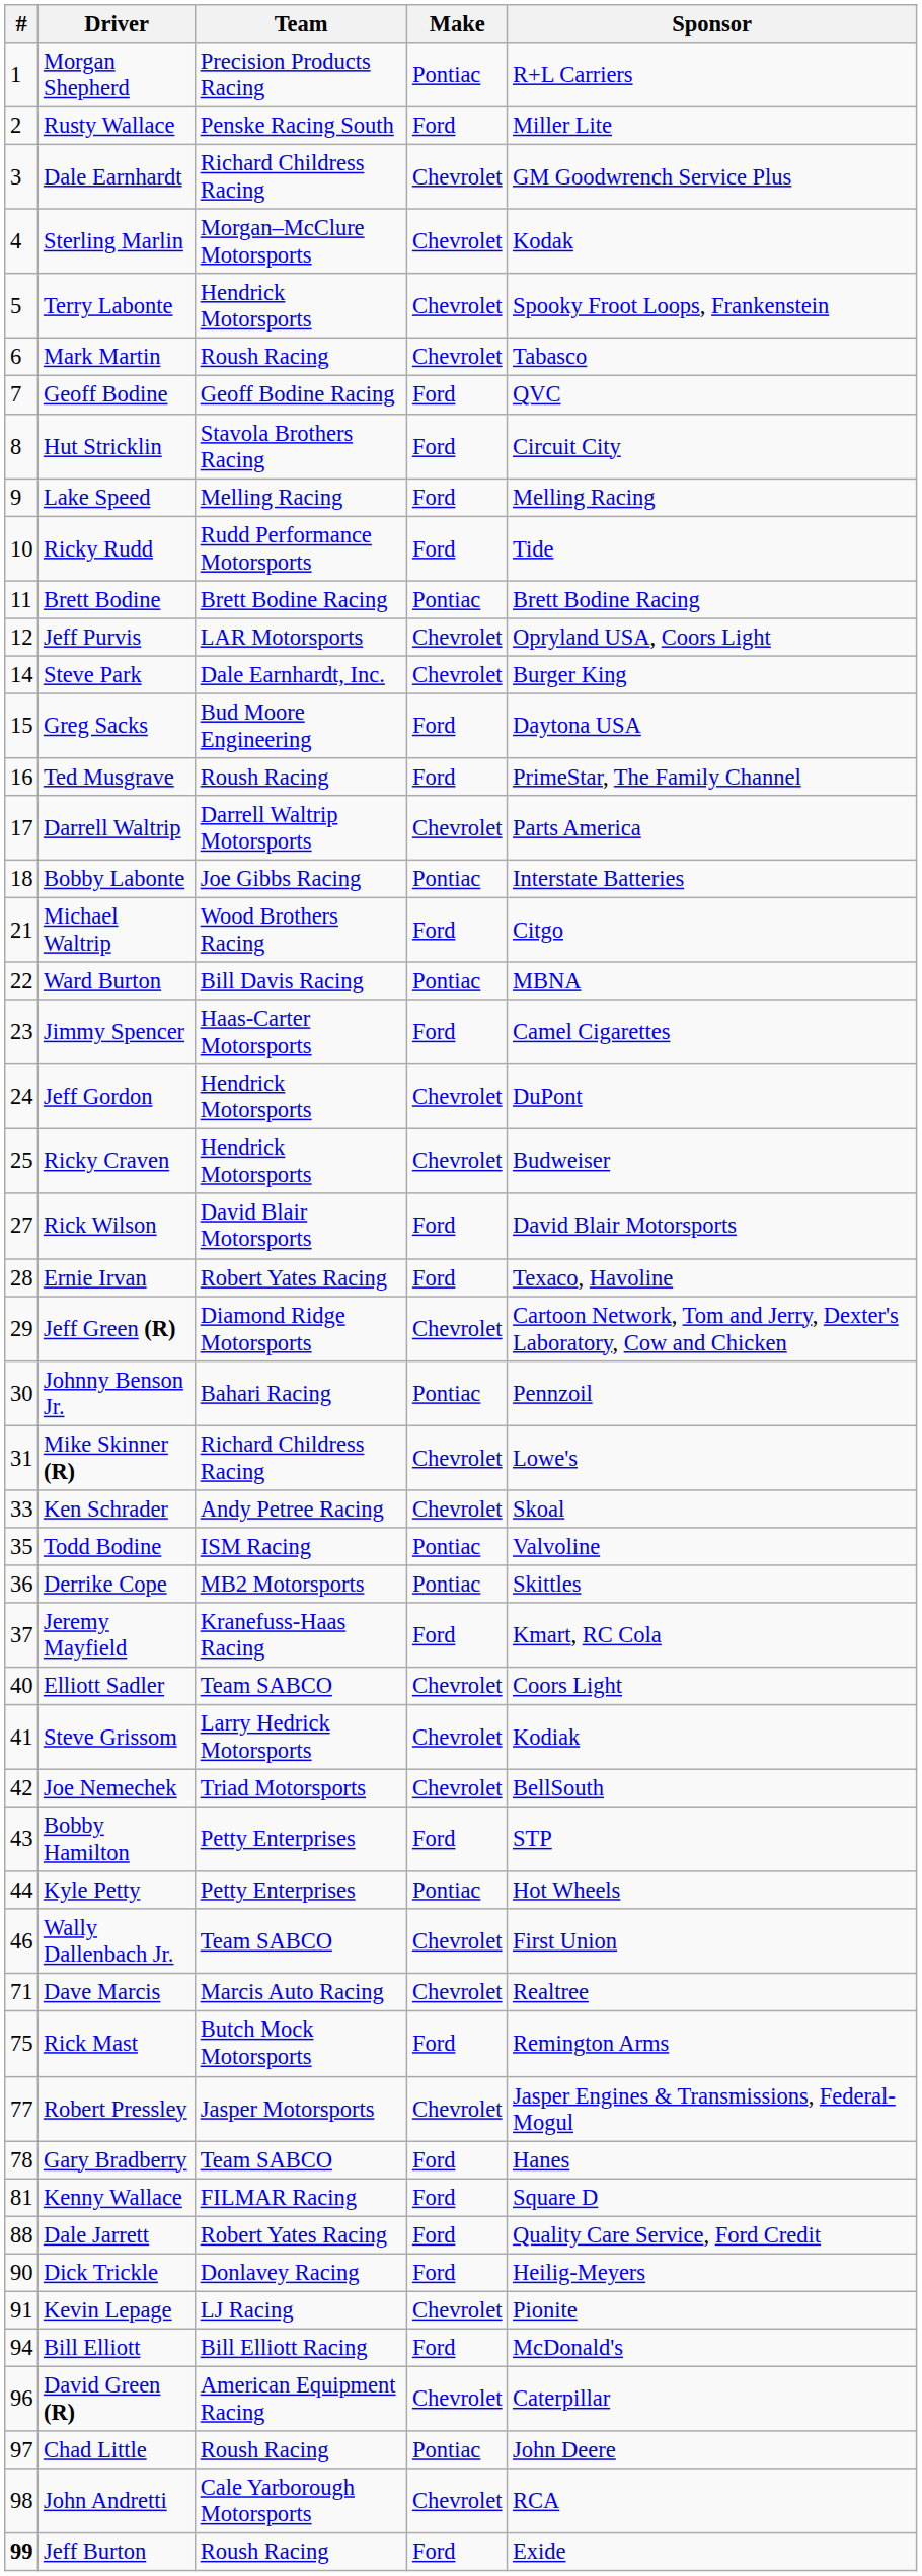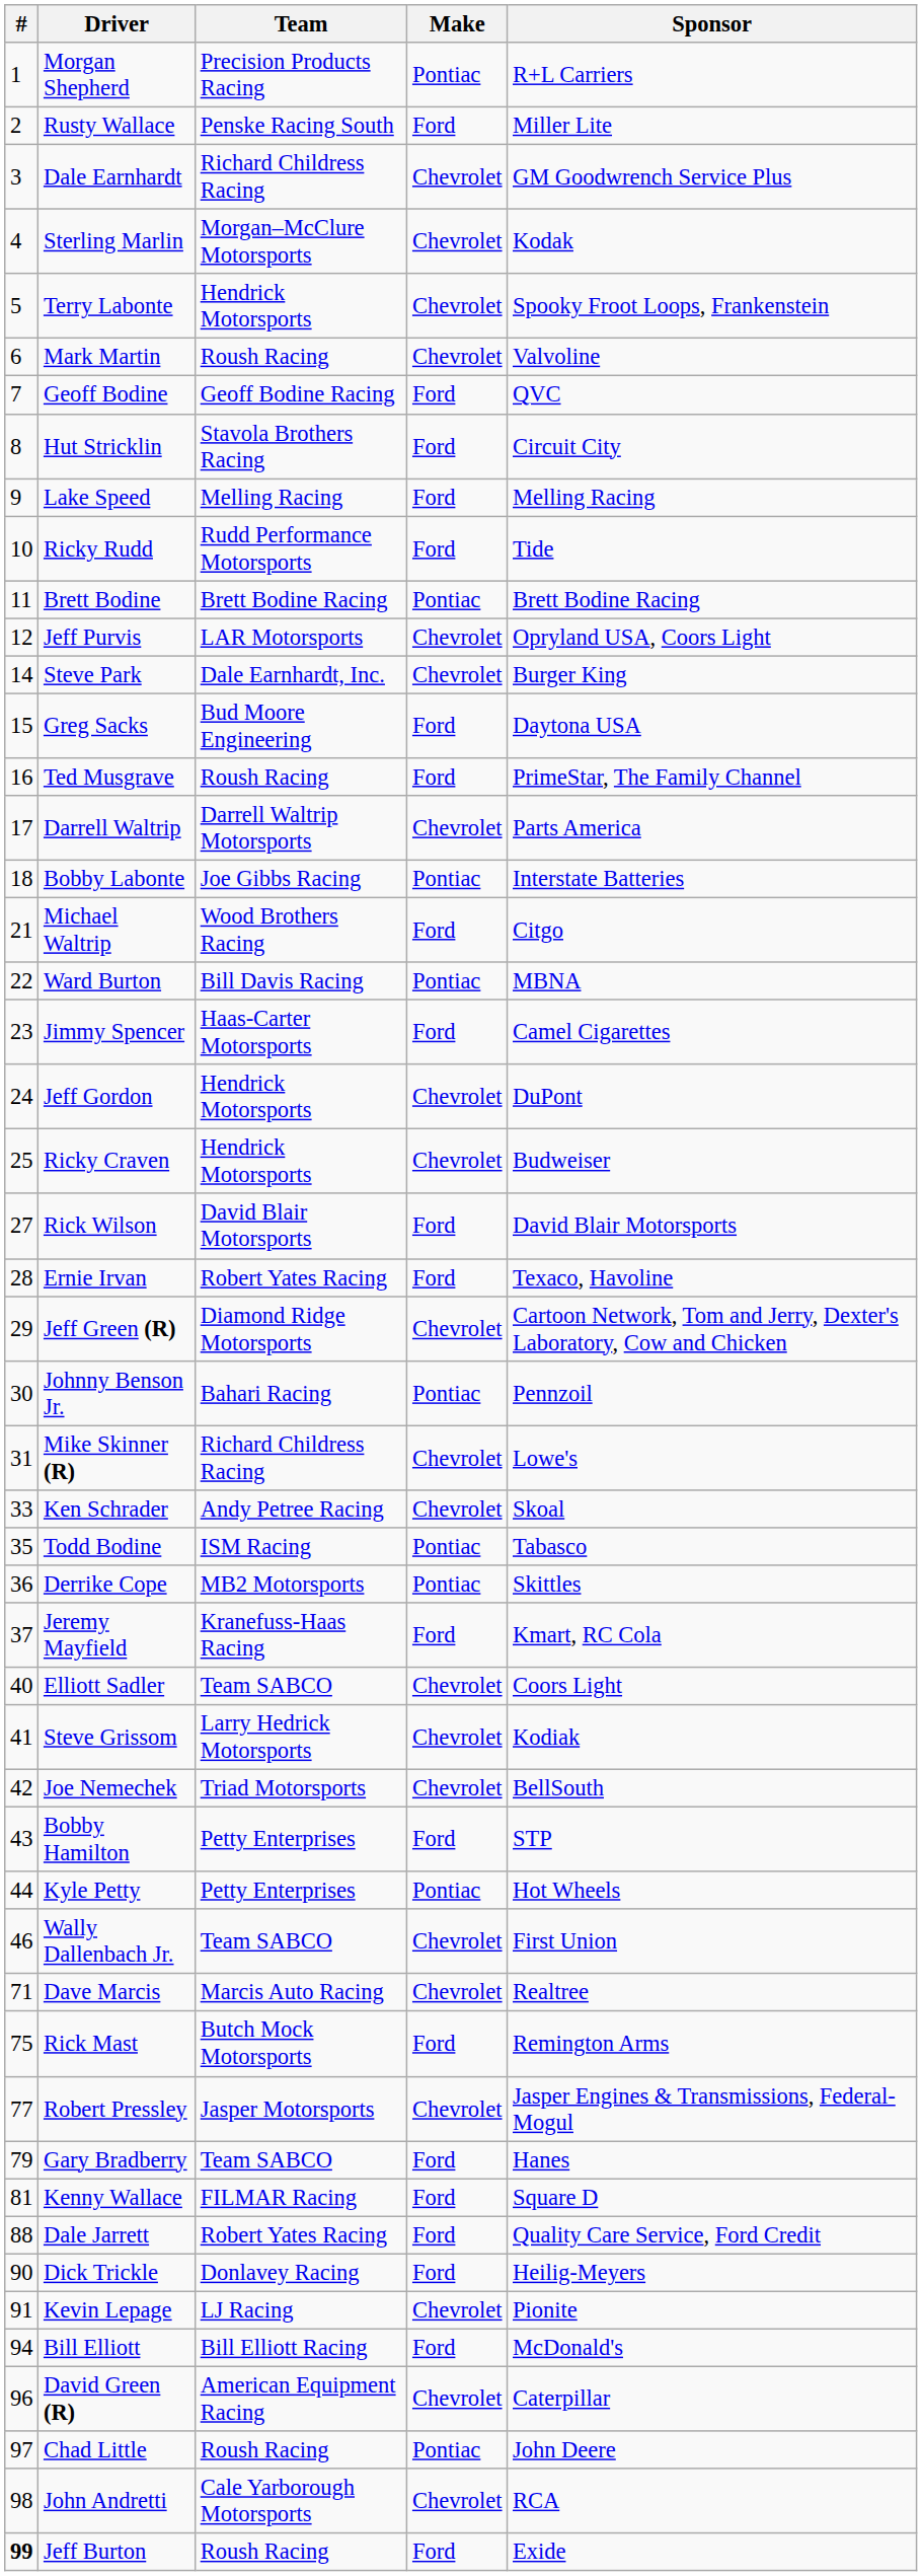 <table class="wikitable" style="font-size:95%">
 <tr>
 <th>#</th>
 <th>Driver</th>
 <th>Team</th>
 <th>Make</th>
 <th>Sponsor</th>
 </tr>
 <tr>
 <td>1</td>
 <td><a href='#'>Morgan Shepherd</a></td>
 <td><a href='#'>Precision Products Racing</a></td>
 <td><a href='#'>Pontiac</a></td>
 <td><a href='#'>R+L Carriers</a></td>
 </tr>
 <tr>
 <td>2</td>
 <td><a href='#'>Rusty Wallace</a></td>
 <td><a href='#'>Penske Racing South</a></td>
 <td><a href='#'>Ford</a></td>
 <td><a href='#'>Miller Lite</a></td>
 </tr>
 <tr>
 <td>3</td>
 <td><a href='#'>Dale Earnhardt</a></td>
 <td><a href='#'>Richard Childress Racing</a></td>
 <td><a href='#'>Chevrolet</a></td>
 <td><a href='#'>GM Goodwrench Service Plus</a></td>
 </tr>
 <tr>
 <td>4</td>
 <td><a href='#'>Sterling Marlin</a></td>
 <td><a href='#'>Morgan–McClure Motorsports</a></td>
 <td><a href='#'>Chevrolet</a></td>
 <td><a href='#'>Kodak</a></td>
 </tr>
 <tr>
 <td>5</td>
 <td><a href='#'>Terry Labonte</a></td>
 <td><a href='#'>Hendrick Motorsports</a></td>
 <td><a href='#'>Chevrolet</a></td>
 <td><a href='#'>Spooky Froot Loops</a>, <a href='#'>Frankenstein</a></td>
 </tr>
 <tr>
 <td>6</td>
 <td><a href='#'>Mark Martin</a></td>
 <td><a href='#'>Roush Racing</a></td>
 <td><a href='#'>Chevrolet</a></td>
-<td><a href='#'>Tabasco</a></td>
+<td><a href='#'>Valvoline</a></td>
 </tr>
 <tr>
 <td>7</td>
 <td><a href='#'>Geoff Bodine</a></td>
 <td><a href='#'>Geoff Bodine Racing</a></td>
 <td><a href='#'>Ford</a></td>
 <td><a href='#'>QVC</a></td>
 </tr>
 <tr>
 <td>8</td>
 <td><a href='#'>Hut Stricklin</a></td>
 <td><a href='#'>Stavola Brothers Racing</a></td>
 <td><a href='#'>Ford</a></td>
 <td><a href='#'>Circuit City</a></td>
 </tr>
 <tr>
 <td>9</td>
 <td><a href='#'>Lake Speed</a></td>
 <td><a href='#'>Melling Racing</a></td>
 <td><a href='#'>Ford</a></td>
 <td><a href='#'>Melling Racing</a></td>
 </tr>
 <tr>
 <td>10</td>
 <td><a href='#'>Ricky Rudd</a></td>
 <td><a href='#'>Rudd Performance Motorsports</a></td>
 <td><a href='#'>Ford</a></td>
 <td><a href='#'>Tide</a></td>
 </tr>
 <tr>
 <td>11</td>
 <td><a href='#'>Brett Bodine</a></td>
 <td><a href='#'>Brett Bodine Racing</a></td>
 <td><a href='#'>Pontiac</a></td>
 <td><a href='#'>Brett Bodine Racing</a></td>
 </tr>
 <tr>
 <td>12</td>
 <td><a href='#'>Jeff Purvis</a></td>
 <td><a href='#'>LAR Motorsports</a></td>
 <td><a href='#'>Chevrolet</a></td>
 <td><a href='#'>Opryland USA</a>, <a href='#'>Coors Light</a></td>
 </tr>
 <tr>
 <td>14</td>
 <td><a href='#'>Steve Park</a></td>
 <td><a href='#'>Dale Earnhardt, Inc.</a></td>
 <td><a href='#'>Chevrolet</a></td>
 <td><a href='#'>Burger King</a></td>
 </tr>
 <tr>
 <td>15</td>
 <td><a href='#'>Greg Sacks</a></td>
 <td><a href='#'>Bud Moore Engineering</a></td>
 <td><a href='#'>Ford</a></td>
 <td><a href='#'>Daytona USA</a></td>
 </tr>
 <tr>
 <td>16</td>
 <td><a href='#'>Ted Musgrave</a></td>
 <td><a href='#'>Roush Racing</a></td>
 <td><a href='#'>Ford</a></td>
 <td><a href='#'>PrimeStar</a>, <a href='#'>The Family Channel</a></td>
 </tr>
 <tr>
 <td>17</td>
 <td><a href='#'>Darrell Waltrip</a></td>
 <td><a href='#'>Darrell Waltrip Motorsports</a></td>
 <td><a href='#'>Chevrolet</a></td>
 <td><a href='#'>Parts America</a></td>
 </tr>
 <tr>
 <td>18</td>
 <td><a href='#'>Bobby Labonte</a></td>
 <td><a href='#'>Joe Gibbs Racing</a></td>
 <td><a href='#'>Pontiac</a></td>
 <td><a href='#'>Interstate Batteries</a></td>
 </tr>
 <tr>
 <td>21</td>
 <td><a href='#'>Michael Waltrip</a></td>
 <td><a href='#'>Wood Brothers Racing</a></td>
 <td><a href='#'>Ford</a></td>
 <td><a href='#'>Citgo</a></td>
 </tr>
 <tr>
 <td>22</td>
 <td><a href='#'>Ward Burton</a></td>
 <td><a href='#'>Bill Davis Racing</a></td>
 <td><a href='#'>Pontiac</a></td>
 <td><a href='#'>MBNA</a></td>
 </tr>
 <tr>
 <td>23</td>
 <td><a href='#'>Jimmy Spencer</a></td>
 <td><a href='#'>Haas-Carter Motorsports</a></td>
 <td><a href='#'>Ford</a></td>
 <td><a href='#'>Camel Cigarettes</a></td>
 </tr>
 <tr>
 <td>24</td>
 <td><a href='#'>Jeff Gordon</a></td>
 <td><a href='#'>Hendrick Motorsports</a></td>
 <td><a href='#'>Chevrolet</a></td>
 <td><a href='#'>DuPont</a></td>
 </tr>
 <tr>
 <td>25</td>
 <td><a href='#'>Ricky Craven</a></td>
 <td><a href='#'>Hendrick Motorsports</a></td>
 <td><a href='#'>Chevrolet</a></td>
 <td><a href='#'>Budweiser</a></td>
 </tr>
 <tr>
 <td>27</td>
 <td><a href='#'>Rick Wilson</a></td>
 <td><a href='#'>David Blair Motorsports</a></td>
 <td><a href='#'>Ford</a></td>
 <td><a href='#'>David Blair Motorsports</a></td>
 </tr>
 <tr>
 <td>28</td>
 <td><a href='#'>Ernie Irvan</a></td>
 <td><a href='#'>Robert Yates Racing</a></td>
 <td><a href='#'>Ford</a></td>
 <td><a href='#'>Texaco</a>, <a href='#'>Havoline</a></td>
 </tr>
 <tr>
 <td>29</td>
 <td><a href='#'>Jeff Green</a> <strong>(R)</strong></td>
 <td><a href='#'>Diamond Ridge Motorsports</a></td>
 <td><a href='#'>Chevrolet</a></td>
 <td><a href='#'>Cartoon Network</a>, <a href='#'>Tom and Jerry</a>, <a href='#'>Dexter's Laboratory</a>, <a href='#'>Cow and Chicken</a></td>
 </tr>
 <tr>
 <td>30</td>
 <td><a href='#'>Johnny Benson Jr.</a></td>
 <td><a href='#'>Bahari Racing</a></td>
 <td><a href='#'>Pontiac</a></td>
 <td><a href='#'>Pennzoil</a></td>
 </tr>
 <tr>
 <td>31</td>
 <td><a href='#'>Mike Skinner</a> <strong>(R)</strong></td>
 <td><a href='#'>Richard Childress Racing</a></td>
 <td><a href='#'>Chevrolet</a></td>
 <td><a href='#'>Lowe's</a></td>
 </tr>
 <tr>
 <td>33</td>
 <td><a href='#'>Ken Schrader</a></td>
 <td><a href='#'>Andy Petree Racing</a></td>
 <td><a href='#'>Chevrolet</a></td>
 <td><a href='#'>Skoal</a></td>
 </tr>
 <tr>
 <td>35</td>
 <td><a href='#'>Todd Bodine</a></td>
 <td><a href='#'>ISM Racing</a></td>
 <td><a href='#'>Pontiac</a></td>
-<td><a href='#'>Valvoline</a></td>
+<td><a href='#'>Tabasco</a></td>
 </tr>
 <tr>
 <td>36</td>
 <td><a href='#'>Derrike Cope</a></td>
 <td><a href='#'>MB2 Motorsports</a></td>
 <td><a href='#'>Pontiac</a></td>
 <td><a href='#'>Skittles</a></td>
 </tr>
 <tr>
 <td>37</td>
 <td><a href='#'>Jeremy Mayfield</a></td>
 <td><a href='#'>Kranefuss-Haas Racing</a></td>
 <td><a href='#'>Ford</a></td>
 <td><a href='#'>Kmart</a>, <a href='#'>RC Cola</a></td>
 </tr>
 <tr>
 <td>40</td>
 <td><a href='#'>Elliott Sadler</a></td>
 <td><a href='#'>Team SABCO</a></td>
 <td><a href='#'>Chevrolet</a></td>
 <td><a href='#'>Coors Light</a></td>
 </tr>
 <tr>
 <td>41</td>
 <td><a href='#'>Steve Grissom</a></td>
 <td><a href='#'>Larry Hedrick Motorsports</a></td>
 <td><a href='#'>Chevrolet</a></td>
 <td><a href='#'>Kodiak</a></td>
 </tr>
 <tr>
 <td>42</td>
 <td><a href='#'>Joe Nemechek</a></td>
 <td><a href='#'>Triad Motorsports</a></td>
 <td><a href='#'>Chevrolet</a></td>
 <td><a href='#'>BellSouth</a></td>
 </tr>
 <tr>
 <td>43</td>
 <td><a href='#'>Bobby Hamilton</a></td>
 <td><a href='#'>Petty Enterprises</a></td>
 <td><a href='#'>Ford</a></td>
 <td><a href='#'>STP</a></td>
 </tr>
 <tr>
 <td>44</td>
 <td><a href='#'>Kyle Petty</a></td>
 <td><a href='#'>Petty Enterprises</a></td>
 <td><a href='#'>Pontiac</a></td>
 <td><a href='#'>Hot Wheels</a></td>
 </tr>
 <tr>
 <td>46</td>
 <td><a href='#'>Wally Dallenbach Jr.</a></td>
 <td><a href='#'>Team SABCO</a></td>
 <td><a href='#'>Chevrolet</a></td>
 <td><a href='#'>First Union</a></td>
 </tr>
 <tr>
 <td>71</td>
 <td><a href='#'>Dave Marcis</a></td>
 <td><a href='#'>Marcis Auto Racing</a></td>
 <td><a href='#'>Chevrolet</a></td>
 <td><a href='#'>Realtree</a></td>
 </tr>
 <tr>
 <td>75</td>
 <td><a href='#'>Rick Mast</a></td>
 <td><a href='#'>Butch Mock Motorsports</a></td>
 <td><a href='#'>Ford</a></td>
 <td><a href='#'>Remington Arms</a></td>
 </tr>
 <tr>
 <td>77</td>
 <td><a href='#'>Robert Pressley</a></td>
 <td><a href='#'>Jasper Motorsports</a></td>
 <td><a href='#'>Chevrolet</a></td>
 <td><a href='#'>Jasper Engines & Transmissions</a>, <a href='#'>Federal-Mogul</a></td>
 </tr>
 <tr>
-<td>78</td>
+<td>79</td>
 <td><a href='#'>Gary Bradberry</a></td>
 <td><a href='#'>Team SABCO</a></td>
 <td><a href='#'>Ford</a></td>
 <td><a href='#'>Hanes</a></td>
 </tr>
 <tr>
 <td>81</td>
 <td><a href='#'>Kenny Wallace</a></td>
 <td><a href='#'>FILMAR Racing</a></td>
 <td><a href='#'>Ford</a></td>
 <td><a href='#'>Square D</a></td>
 </tr>
 <tr>
 <td>88</td>
 <td><a href='#'>Dale Jarrett</a></td>
 <td><a href='#'>Robert Yates Racing</a></td>
 <td><a href='#'>Ford</a></td>
 <td><a href='#'>Quality Care Service</a>, <a href='#'>Ford Credit</a></td>
 </tr>
 <tr>
 <td>90</td>
 <td><a href='#'>Dick Trickle</a></td>
 <td><a href='#'>Donlavey Racing</a></td>
 <td><a href='#'>Ford</a></td>
 <td><a href='#'>Heilig-Meyers</a></td>
 </tr>
 <tr>
 <td>91</td>
 <td><a href='#'>Kevin Lepage</a></td>
 <td><a href='#'>LJ Racing</a></td>
 <td><a href='#'>Chevrolet</a></td>
 <td><a href='#'>Pionite</a></td>
 </tr>
 <tr>
 <td>94</td>
 <td><a href='#'>Bill Elliott</a></td>
 <td><a href='#'>Bill Elliott Racing</a></td>
 <td><a href='#'>Ford</a></td>
 <td><a href='#'>McDonald's</a></td>
 </tr>
 <tr>
 <td>96</td>
 <td><a href='#'>David Green</a> <strong>(R)</strong></td>
 <td><a href='#'>American Equipment Racing</a></td>
 <td><a href='#'>Chevrolet</a></td>
 <td><a href='#'>Caterpillar</a></td>
 </tr>
 <tr>
 <td>97</td>
 <td><a href='#'>Chad Little</a></td>
 <td><a href='#'>Roush Racing</a></td>
 <td><a href='#'>Pontiac</a></td>
 <td><a href='#'>John Deere</a></td>
 </tr>
 <tr>
 <td>98</td>
 <td><a href='#'>John Andretti</a></td>
 <td><a href='#'>Cale Yarborough Motorsports</a></td>
 <td><a href='#'>Chevrolet</a></td>
 <td><a href='#'>RCA</a></td>
 </tr>
 <tr>
 <td><strong>99</strong></td>
 <td><a href='#'>Jeff Burton</a></td>
 <td><a href='#'>Roush Racing</a></td>
 <td><a href='#'>Ford</a></td>
 <td><a href='#'>Exide</a></td>
 </tr>
 </table>
